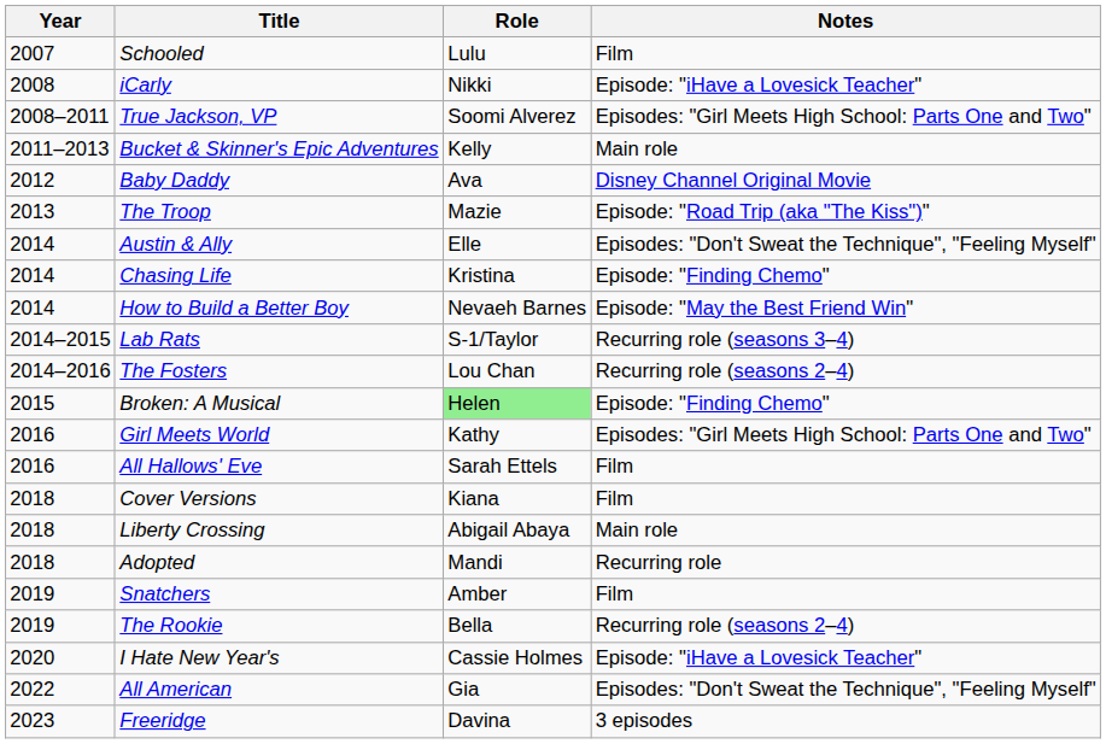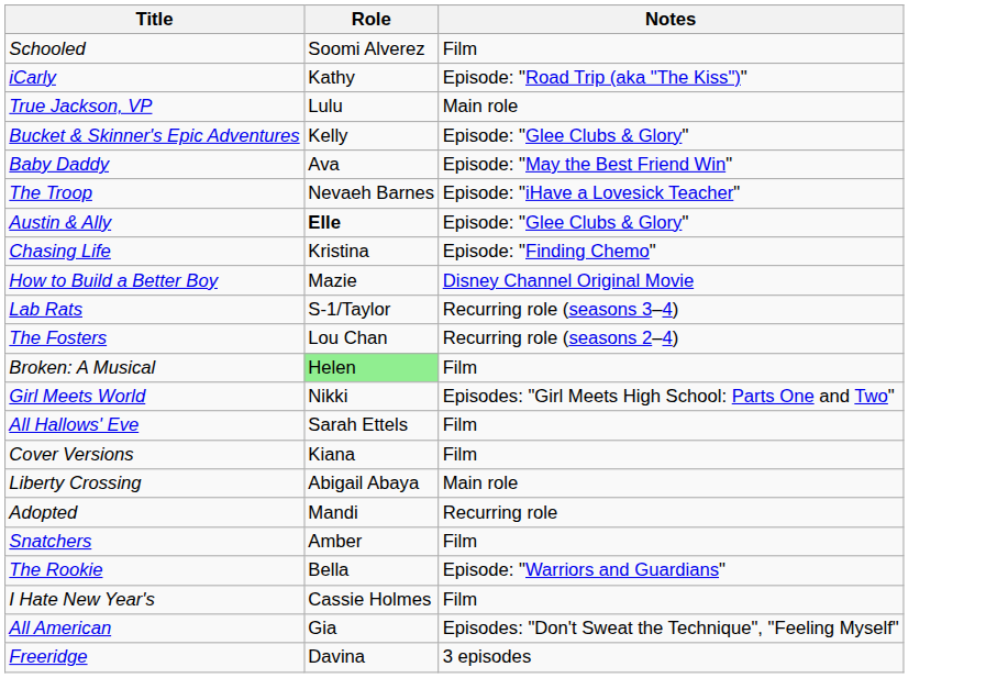 <table class="wikitable sortable">
 <tr>
-<th>Year</th>
 <th>Title</th>
 <th>Role</th>
 <th class="unsortable">Notes</th>
 </tr>
 <tr>
-<td>2007</td>
 <td><em>Schooled</em></td>
-<td>Lulu</td>
+<td>Soomi Alverez</td>
 <td>Film</td>
 </tr>
 <tr>
-<td>2008</td>
 <td><em><a href='#'>iCarly</a></em></td>
-<td>Nikki</td>
+<td>Kathy</td>
+<td>Episode: "<a href='#'>Road Trip (aka "The Kiss")</a>"</td>
+</tr>
+<tr>
+<td><em><a href='#'>True Jackson, VP</a></em></td>
+<td>Lulu</td>
+<td>Main role</td>
+</tr>
+<tr>
+<td><em><a href='#'>Bucket & Skinner's Epic Adventures</a></em></td>
+<td>Kelly</td>
+<td>Episode: "<a href='#'>Glee Clubs & Glory</a>"</td>
+</tr>
+<tr>
+<td><em><a href='#'>Baby Daddy</a></em></td>
+<td>Ava</td>
+<td>Episode: "<a href='#'>May the Best Friend Win</a>"</td>
+</tr>
+<tr>
+<td><em><a href='#'>The Troop</a></em></td>
+<td>Nevaeh Barnes</td>
 <td>Episode: "<a href='#'>iHave a Lovesick Teacher</a>"</td>
 </tr>
 <tr>
-<td>2008–2011</td>
-<td><em><a href='#'>True Jackson, VP</a></em></td>
-<td>Soomi Alverez</td>
-<td>Episodes: "Girl Meets High School: <a href='#'>Parts One</a> and <a href='#'>Two</a>"</td>
+<td><em><a href='#'>Austin & Ally</a></em></td>
+<td><strong>Elle</strong></td>
+<td>Episode: "<a href='#'>Glee Clubs & Glory</a>"</td>
 </tr>
 <tr>
-<td>2011–2013</td>
-<td><em><a href='#'>Bucket & Skinner's Epic Adventures</a></em></td>
-<td>Kelly</td>
-<td>Main role</td>
-</tr>
-<tr>
-<td>2012</td>
-<td><em><a href='#'>Baby Daddy</a></em></td>
-<td>Ava</td>
-<td><a href='#'>Disney Channel Original Movie</a></td>
-</tr>
-<tr>
-<td>2013</td>
-<td><em><a href='#'>The Troop</a></em></td>
-<td>Mazie</td>
-<td>Episode: "<a href='#'>Road Trip (aka "The Kiss")</a>"</td>
-</tr>
-<tr>
-<td>2014</td>
-<td><em><a href='#'>Austin & Ally</a></em></td>
-<td>Elle</td>
-<td>Episodes: "Don't Sweat the Technique", "Feeling Myself"</td>
-</tr>
-<tr>
-<td>2014</td>
 <td><em><a href='#'>Chasing Life</a></em></td>
 <td>Kristina</td>
 <td>Episode: "<a href='#'>Finding Chemo</a>"</td>
 </tr>
 <tr>
-<td>2014</td>
 <td><em><a href='#'>How to Build a Better Boy</a></em></td>
-<td>Nevaeh Barnes</td>
-<td>Episode: "<a href='#'>May the Best Friend Win</a>"</td>
+<td>Mazie</td>
+<td><a href='#'>Disney Channel Original Movie</a></td>
 </tr>
 <tr>
-<td>2014–2015</td>
 <td><em><a href='#'>Lab Rats</a></em></td>
 <td>S-1/Taylor</td>
 <td>Recurring role (<a href='#'>seasons 3</a>–<a href='#'>4</a>)</td>
 </tr>
 <tr>
-<td>2014–2016</td>
 <td><em><a href='#'>The Fosters</a></em></td>
 <td>Lou Chan</td>
 <td>Recurring role (<a href='#'>seasons 2</a>–<a href='#'>4</a>)</td>
 </tr>
 <tr>
-<td>2015</td>
 <td><em>Broken: A Musical</em></td>
 <td style="background: lightgreen;">Helen</td>
-<td>Episode: "<a href='#'>Finding Chemo</a>"</td>
+<td>Film</td>
 </tr>
 <tr>
-<td>2016</td>
 <td><em><a href='#'>Girl Meets World</a></em></td>
-<td>Kathy</td>
+<td>Nikki</td>
 <td>Episodes: "Girl Meets High School: <a href='#'>Parts One</a> and <a href='#'>Two</a>"</td>
 </tr>
 <tr>
-<td>2016</td>
 <td><em><a href='#'>All Hallows' Eve</a></em></td>
 <td>Sarah Ettels</td>
 <td>Film</td>
 </tr>
 <tr>
-<td>2018</td>
 <td><em>Cover Versions</em></td>
 <td>Kiana</td>
 <td>Film</td>
 </tr>
 <tr>
-<td>2018</td>
 <td><em>Liberty Crossing</em></td>
 <td>Abigail Abaya</td>
 <td>Main role</td>
 </tr>
 <tr>
-<td>2018</td>
 <td><em>Adopted</em></td>
 <td>Mandi</td>
 <td>Recurring role</td>
 </tr>
 <tr>
-<td>2019</td>
 <td><em><a href='#'>Snatchers</a></em></td>
 <td>Amber</td>
 <td>Film</td>
 </tr>
 <tr>
-<td>2019</td>
 <td><em><a href='#'>The Rookie</a></em></td>
 <td>Bella</td>
-<td>Recurring role (<a href='#'>seasons 2</a>–<a href='#'>4</a>)</td>
+<td>Episode: "<a href='#'>Warriors and Guardians</a>"</td>
 </tr>
 <tr>
-<td>2020</td>
 <td><em>I Hate New Year's</em></td>
 <td>Cassie Holmes</td>
-<td>Episode: "<a href='#'>iHave a Lovesick Teacher</a>"</td>
+<td>Film</td>
 </tr>
 <tr>
-<td>2022</td>
 <td><em><a href='#'>All American</a></em></td>
 <td>Gia</td>
 <td>Episodes: "Don't Sweat the Technique", "Feeling Myself"</td>
 </tr>
 <tr>
-<td>2023</td>
 <td><em><a href='#'>Freeridge</a></em></td>
 <td>Davina</td>
 <td>3 episodes</td>
 </tr>
 </table>
